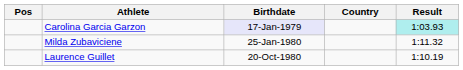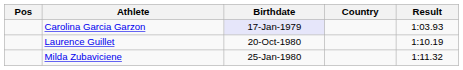 <table class="wikitable"  style="text-align:center; width:60%;">
 <tr>
 <th>Pos</th>
 <th>Athlete</th>
 <th>Birthdate</th>
 <th>Country</th>
 <th>Result</th>
 </tr>
 <tr>
 <td align=center></td>
 <td align=left><a href='#'>Carolina Garcia Garzon</a></td>
 <td style="background: lavender;">17-Jan-1979</td>
 <td align=left></td>
-<td style="background: paleturquoise;">1:03.93</td>
+<td>1:03.93</td>
+</tr>
+<tr>
+<td align=center></td>
+<td align=left><a href='#'>Laurence Guillet</a></td>
+<td>20-Oct-1980</td>
+<td align=left></td>
+<td>1:10.19</td>
 </tr>
 <tr>
 <td align=center></td>
 <td align=left><a href='#'>Milda Zubaviciene</a></td>
 <td>25-Jan-1980</td>
 <td align=left></td>
 <td>1:11.32</td>
 </tr>
-<tr>
-<td align=center></td>
-<td align=left><a href='#'>Laurence Guillet</a></td>
-<td>20-Oct-1980</td>
-<td align=left></td>
-<td>1:10.19</td>
-</tr>
 </table>
